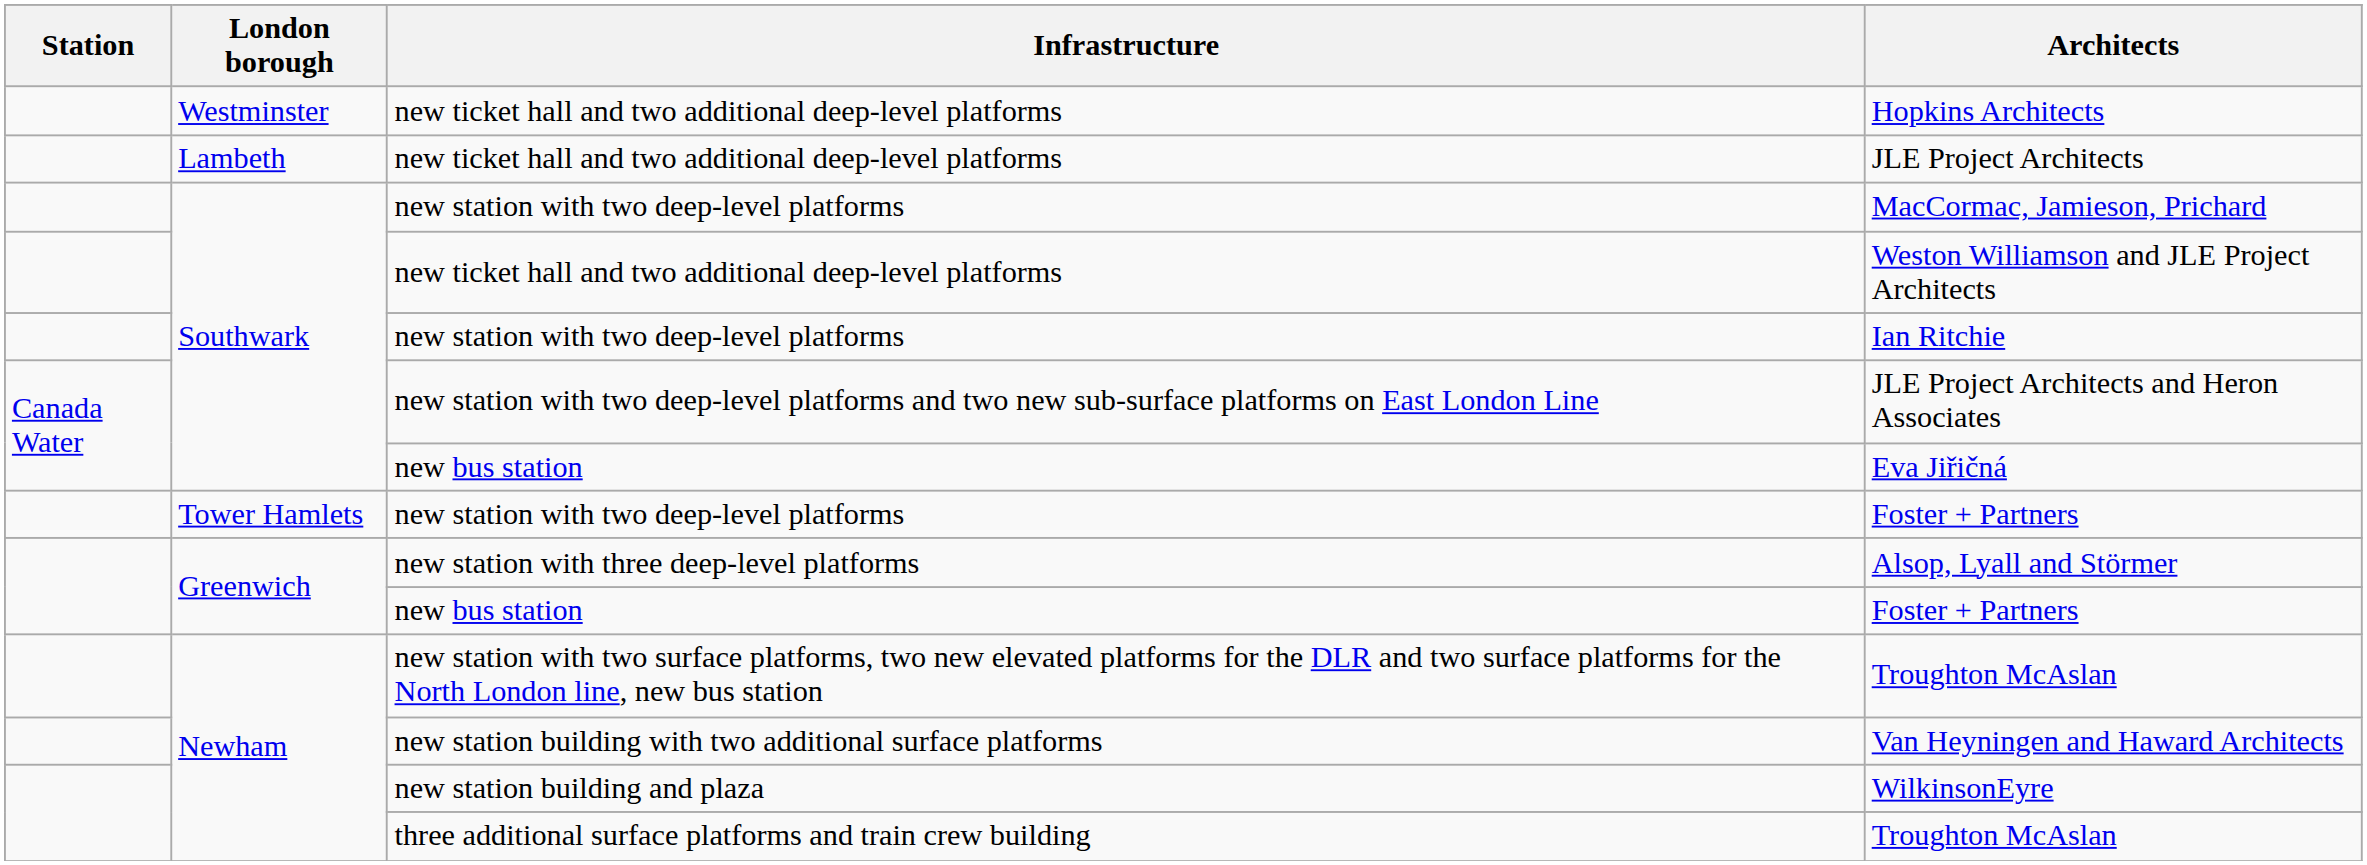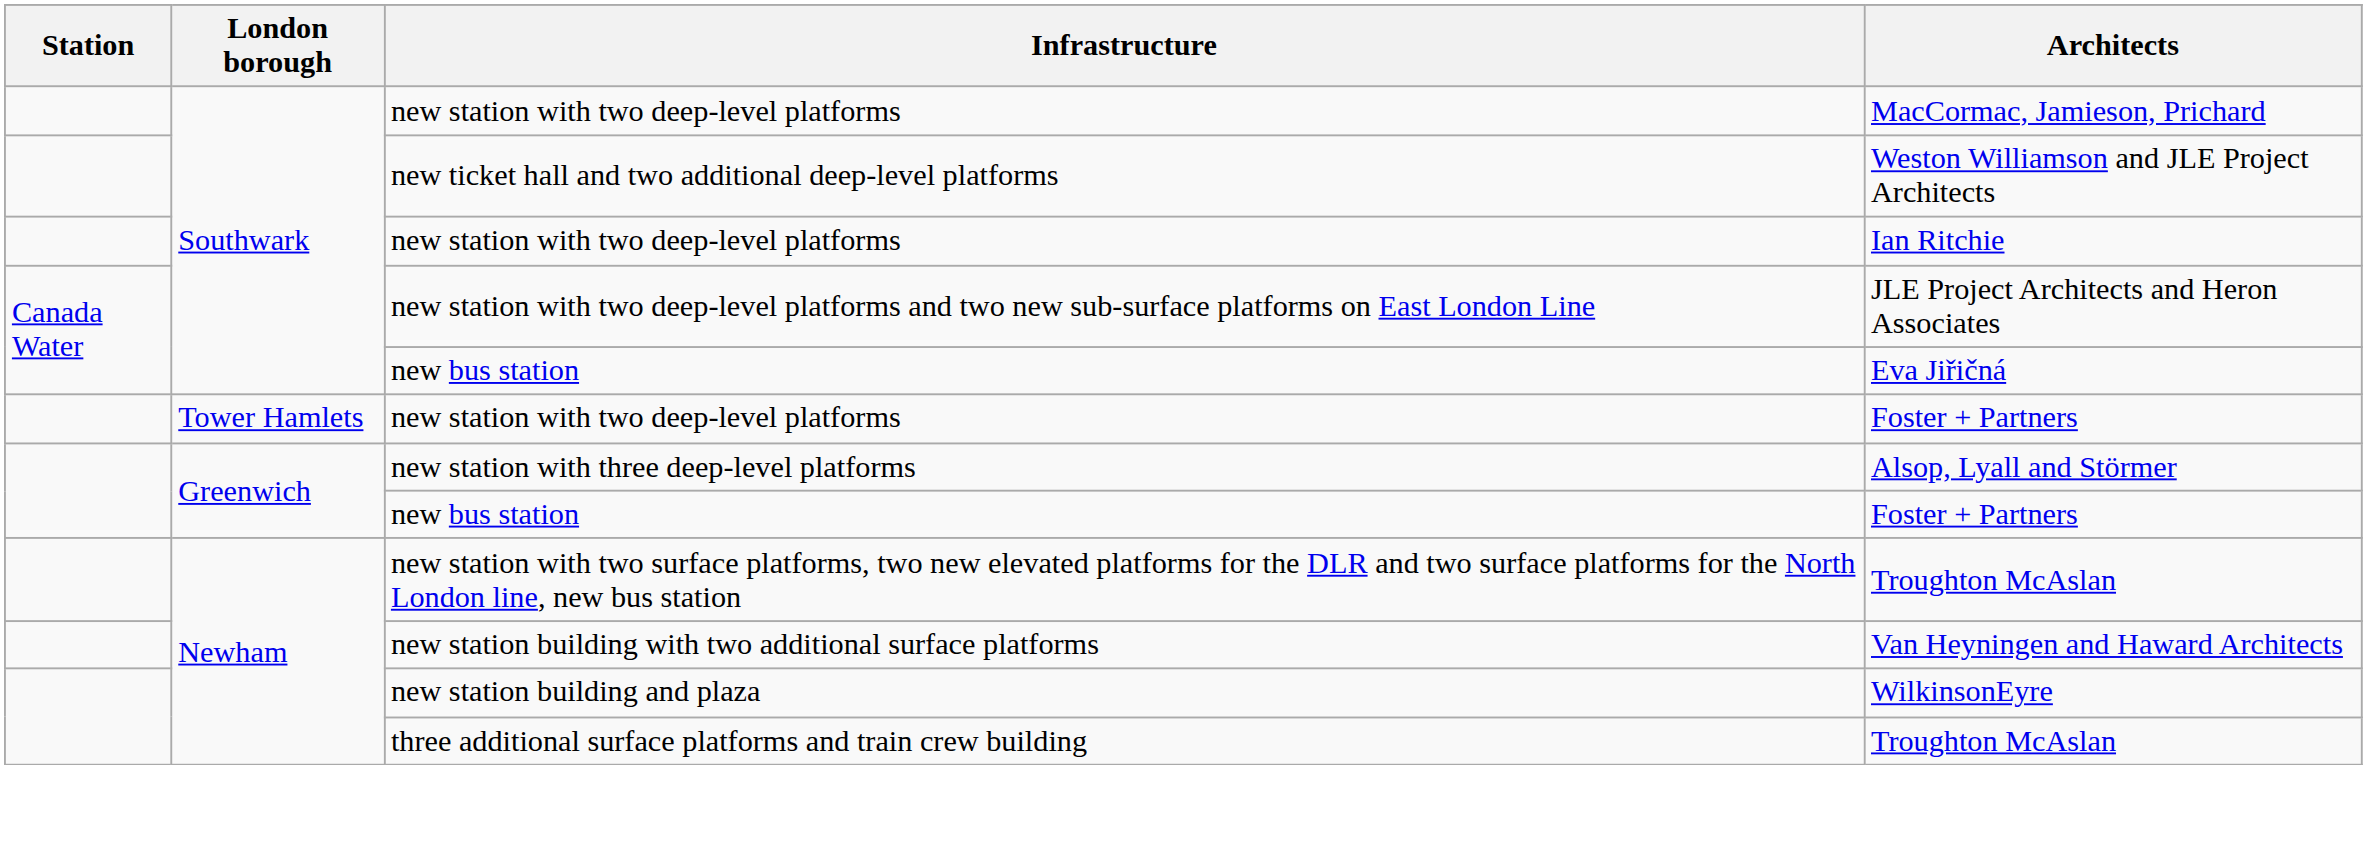 <table class="wikitable">
 <tr>
 <th>Station</th>
 <th>London borough</th>
 <th>Infrastructure</th>
 <th>Architects</th>
-</tr>
-<tr>
-<td></td>
-<td><a href='#'>Westminster</a></td>
-<td>new ticket hall and two additional deep-level platforms</td>
-<td><a href='#'>Hopkins Architects</a></td>
-</tr>
-<tr>
-<td></td>
-<td><a href='#'>Lambeth</a></td>
-<td>new ticket hall and two additional deep-level platforms</td>
-<td>JLE Project Architects</td>
 </tr>
 <tr>
 <td></td>
 <td rowspan="5"><a href='#'>Southwark</a></td>
 <td>new station with two deep-level platforms</td>
 <td><a href='#'>MacCormac, Jamieson, Prichard</a></td>
 </tr>
 <tr>
 <td></td>
 <td>new ticket hall and two additional deep-level platforms</td>
 <td><a href='#'>Weston Williamson</a> and JLE Project Architects</td>
 </tr>
 <tr>
 <td></td>
 <td>new station with two deep-level platforms</td>
 <td><a href='#'>Ian Ritchie</a></td>
 </tr>
 <tr>
 <td rowspan="2"><a href='#'>Canada Water</a></td>
 <td>new station with two deep-level platforms and two new sub-surface platforms on <a href='#'>East London Line</a></td>
 <td>JLE Project Architects and Heron Associates</td>
 </tr>
 <tr>
 <td>new <a href='#'>bus station</a></td>
 <td><a href='#'>Eva Jiřičná</a></td>
 </tr>
 <tr>
 <td></td>
 <td><a href='#'>Tower Hamlets</a></td>
 <td>new station with two deep-level platforms</td>
 <td><a href='#'>Foster + Partners</a></td>
 </tr>
 <tr>
 <td rowspan="2"></td>
 <td rowspan="2"><a href='#'>Greenwich</a></td>
 <td>new station with three deep-level platforms</td>
 <td><a href='#'>Alsop, Lyall and Störmer</a></td>
 </tr>
 <tr>
 <td>new <a href='#'>bus station</a></td>
 <td><a href='#'>Foster + Partners</a></td>
 </tr>
 <tr>
 <td></td>
 <td rowspan="4"><a href='#'>Newham</a></td>
 <td>new station with two surface platforms, two new elevated platforms for the <a href='#'>DLR</a> and two surface platforms for the <a href='#'>North London line</a>, new bus station</td>
 <td><a href='#'>Troughton McAslan</a></td>
 </tr>
 <tr>
 <td></td>
 <td>new station building with two additional surface platforms</td>
 <td><a href='#'>Van Heyningen and Haward Architects</a></td>
 </tr>
 <tr>
 <td rowspan="2"></td>
 <td>new station building and plaza</td>
 <td><a href='#'>WilkinsonEyre</a></td>
 </tr>
 <tr>
 <td>three additional surface platforms and train crew building</td>
 <td><a href='#'>Troughton McAslan</a></td>
 </tr>
 </table>
